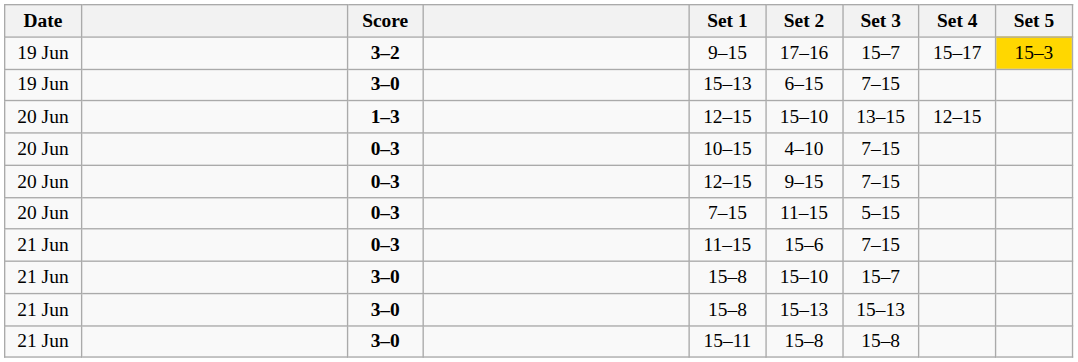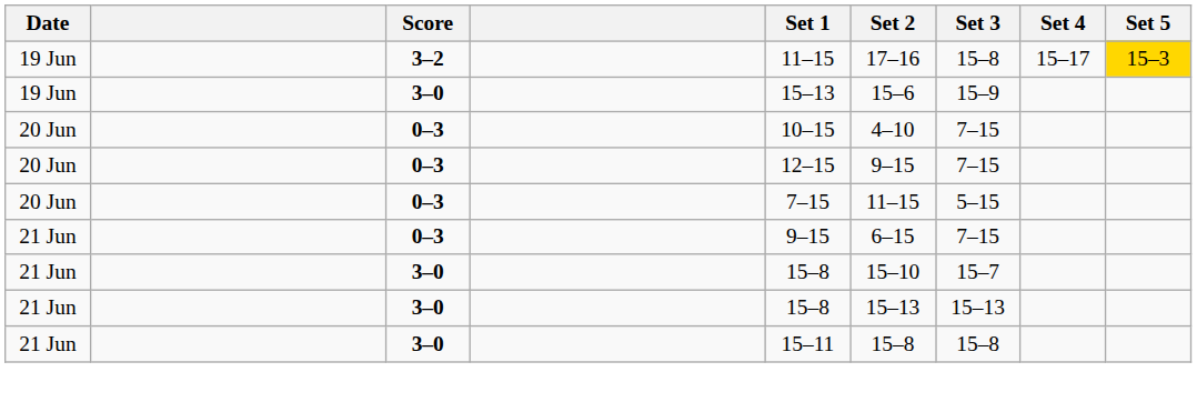 <table class="wikitable" style="text-align: center; font-size:90% ">
 <tr>
 <th width="50">Date</th>
 <th align="right" width="190"></th>
 <th width="50">Score</th>
 <th align="left" width="190"></th>
 <th width="50">Set 1</th>
 <th width="50">Set 2</th>
 <th width="50">Set 3</th>
 <th width="50">Set 4</th>
 <th width="50">Set 5</th>
 </tr>
 <tr>
 <td>19 Jun</td>
 <td align=right><strong></strong></td>
 <td align=center><strong>3–2</strong></td>
 <td align=left></td>
-<td>9–15</td>
+<td>11–15</td>
 <td>17–16</td>
-<td>15–7</td>
+<td>15–8</td>
 <td>15–17</td>
 <td style="background: gold;">15–3</td>
 </tr>
 <tr>
 <td>19 Jun</td>
 <td align=right><strong></strong></td>
 <td align=center><strong>3–0</strong></td>
 <td align=left></td>
 <td>15–13</td>
-<td>6–15</td>
-<td>7–15</td>
+<td>15–6</td>
+<td>15–9</td>
 <td></td>
-<td></td>
-</tr>
-<tr>
-<td>20 Jun</td>
-<td align=right></td>
-<td align=center><strong>1–3</strong></td>
-<td align=left><strong></strong></td>
-<td>12–15</td>
-<td>15–10</td>
-<td>13–15</td>
-<td>12–15</td>
 <td></td>
 </tr>
 <tr>
 <td>20 Jun</td>
 <td align=right></td>
 <td align=center><strong>0–3</strong></td>
 <td align=left><strong></strong></td>
 <td>10–15</td>
 <td>4–10</td>
 <td>7–15</td>
 <td></td>
 <td></td>
 </tr>
 <tr>
 <td>20 Jun</td>
 <td align=right></td>
 <td align=center><strong>0–3</strong></td>
 <td align=left><strong></strong></td>
 <td>12–15</td>
 <td>9–15</td>
 <td>7–15</td>
 <td></td>
 <td></td>
 </tr>
 <tr>
 <td>20 Jun</td>
 <td align=right></td>
 <td align=center><strong>0–3</strong></td>
 <td align=left><strong></strong></td>
 <td>7–15</td>
 <td>11–15</td>
 <td>5–15</td>
 <td></td>
 <td></td>
 </tr>
 <tr>
 <td>21 Jun</td>
 <td align=right></td>
 <td align=center><strong>0–3</strong></td>
 <td align=left><strong></strong></td>
-<td>11–15</td>
-<td>15–6</td>
+<td>9–15</td>
+<td>6–15</td>
 <td>7–15</td>
 <td></td>
 <td></td>
 </tr>
 <tr>
 <td>21 Jun</td>
 <td align=right><strong></strong></td>
 <td align=center><strong>3–0</strong></td>
 <td align=left></td>
 <td>15–8</td>
 <td>15–10</td>
 <td>15–7</td>
 <td></td>
 <td></td>
 </tr>
 <tr>
 <td>21 Jun</td>
 <td align=right><strong></strong></td>
 <td align=center><strong>3–0</strong></td>
 <td align=left></td>
 <td>15–8</td>
 <td>15–13</td>
 <td>15–13</td>
 <td></td>
 <td></td>
 </tr>
 <tr>
 <td>21 Jun</td>
 <td align=right><strong></strong></td>
 <td align=center><strong>3–0</strong></td>
 <td align=left></td>
 <td>15–11</td>
 <td>15–8</td>
 <td>15–8</td>
 <td></td>
 <td></td>
 </tr>
 </table>
